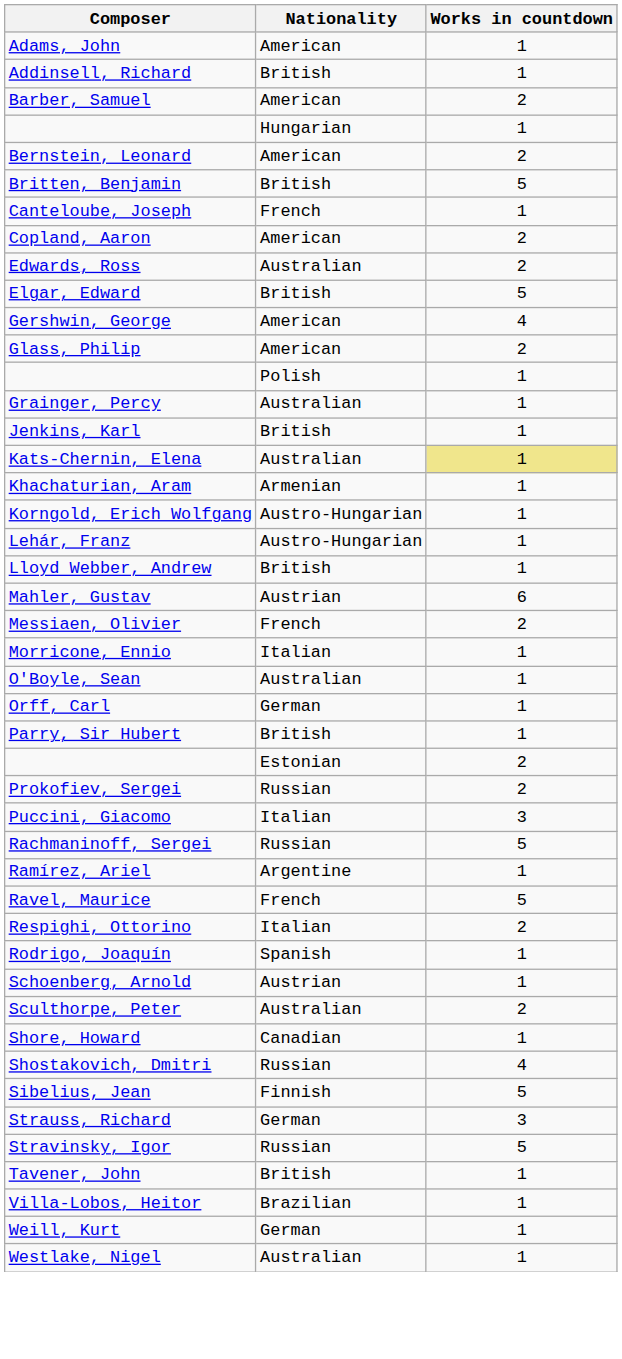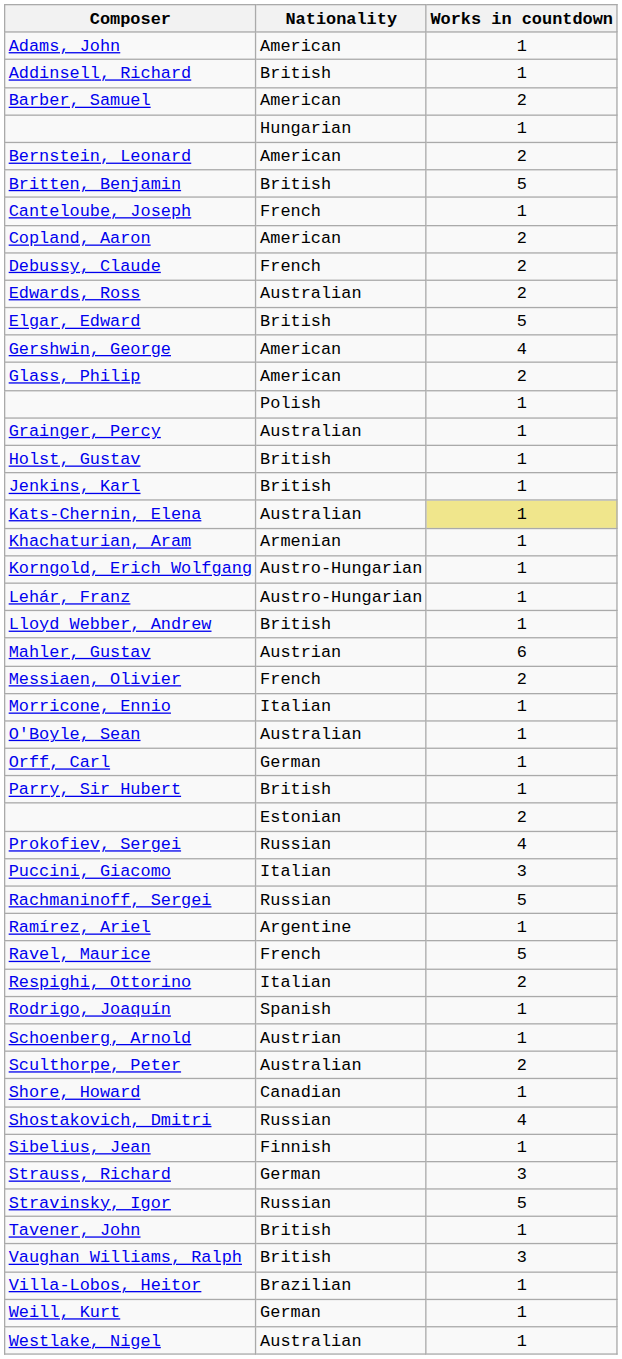 <table class="wikitable sortable">
 <tr>
 <th>Composer</th>
 <th>Nationality</th>
 <th>Works in countdown</th>
 </tr>
 <tr>
 <td><a href='#'>Adams, John</a></td>
 <td>American</td>
 <td align=center>1</td>
 </tr>
 <tr>
 <td><a href='#'>Addinsell, Richard</a></td>
 <td>British</td>
 <td align=center>1</td>
 </tr>
 <tr>
 <td><a href='#'>Barber, Samuel</a></td>
 <td>American</td>
 <td align=center>2</td>
 </tr>
 <tr>
 <td></td>
 <td>Hungarian</td>
 <td align=center>1</td>
 </tr>
 <tr>
 <td><a href='#'>Bernstein, Leonard</a></td>
 <td>American</td>
 <td align=center>2</td>
 </tr>
 <tr>
 <td><a href='#'>Britten, Benjamin</a></td>
 <td>British</td>
 <td align=center>5</td>
 </tr>
 <tr>
 <td><a href='#'>Canteloube, Joseph</a></td>
 <td>French</td>
 <td align=center>1</td>
 </tr>
 <tr>
 <td><a href='#'>Copland, Aaron</a></td>
 <td>American</td>
 <td align=center>2</td>
 </tr>
 <tr>
+<td><a href='#'>Debussy, Claude</a></td>
+<td>French</td>
+<td align=center>2</td>
+</tr>
+<tr>
 <td><a href='#'>Edwards, Ross</a></td>
 <td>Australian</td>
 <td align=center>2</td>
 </tr>
 <tr>
 <td><a href='#'>Elgar, Edward</a></td>
 <td>British</td>
 <td align=center>5</td>
 </tr>
 <tr>
 <td><a href='#'>Gershwin, George</a></td>
 <td>American</td>
 <td align=center>4</td>
 </tr>
 <tr>
 <td><a href='#'>Glass, Philip</a></td>
 <td>American</td>
 <td align=center>2</td>
 </tr>
 <tr>
 <td></td>
 <td>Polish</td>
 <td align=center>1</td>
 </tr>
 <tr>
 <td><a href='#'>Grainger, Percy</a></td>
 <td>Australian</td>
+<td align=center>1</td>
+</tr>
+<tr>
+<td><a href='#'>Holst, Gustav</a></td>
+<td>British</td>
 <td align=center>1</td>
 </tr>
 <tr>
 <td><a href='#'>Jenkins, Karl</a></td>
 <td>British</td>
 <td align=center>1</td>
 </tr>
 <tr>
 <td><a href='#'>Kats-Chernin, Elena</a></td>
 <td>Australian</td>
 <td align=center style="background: khaki;">1</td>
 </tr>
 <tr>
 <td><a href='#'>Khachaturian, Aram</a></td>
 <td>Armenian</td>
 <td align=center>1</td>
 </tr>
 <tr>
 <td><a href='#'>Korngold, Erich Wolfgang</a></td>
 <td>Austro-Hungarian</td>
 <td align=center>1</td>
 </tr>
 <tr>
 <td><a href='#'>Lehár, Franz</a></td>
 <td>Austro-Hungarian</td>
 <td align=center>1</td>
 </tr>
 <tr>
 <td><a href='#'>Lloyd Webber, Andrew</a></td>
 <td>British</td>
 <td align=center>1</td>
 </tr>
 <tr>
 <td><a href='#'>Mahler, Gustav</a></td>
 <td>Austrian</td>
 <td align=center>6</td>
 </tr>
 <tr>
 <td><a href='#'>Messiaen, Olivier</a></td>
 <td>French</td>
 <td align=center>2</td>
 </tr>
 <tr>
 <td><a href='#'>Morricone, Ennio</a></td>
 <td>Italian</td>
 <td align=center>1</td>
 </tr>
 <tr>
 <td><a href='#'>O'Boyle, Sean</a></td>
 <td>Australian</td>
 <td align=center>1</td>
 </tr>
 <tr>
 <td><a href='#'>Orff, Carl</a></td>
 <td>German</td>
 <td align=center>1</td>
 </tr>
 <tr>
 <td><a href='#'>Parry, Sir Hubert</a></td>
 <td>British</td>
 <td align=center>1</td>
 </tr>
 <tr>
 <td></td>
 <td>Estonian</td>
 <td align=center>2</td>
 </tr>
 <tr>
 <td><a href='#'>Prokofiev, Sergei</a></td>
 <td>Russian</td>
-<td align=center>2</td>
+<td align=center>4</td>
 </tr>
 <tr>
 <td><a href='#'>Puccini, Giacomo</a></td>
 <td>Italian</td>
 <td align=center>3</td>
 </tr>
 <tr>
 <td><a href='#'>Rachmaninoff, Sergei</a></td>
 <td>Russian</td>
 <td align=center>5</td>
 </tr>
 <tr>
 <td><a href='#'>Ramírez, Ariel</a></td>
 <td>Argentine</td>
 <td align=center>1</td>
 </tr>
 <tr>
 <td><a href='#'>Ravel, Maurice</a></td>
 <td>French</td>
 <td align=center>5</td>
 </tr>
 <tr>
 <td><a href='#'>Respighi, Ottorino</a></td>
 <td>Italian</td>
 <td align=center>2</td>
 </tr>
 <tr>
 <td><a href='#'>Rodrigo, Joaquín</a></td>
 <td>Spanish</td>
 <td align=center>1</td>
 </tr>
 <tr>
 <td><a href='#'>Schoenberg, Arnold</a></td>
 <td>Austrian</td>
 <td align=center>1</td>
 </tr>
 <tr>
 <td><a href='#'>Sculthorpe, Peter</a></td>
 <td>Australian</td>
 <td align=center>2</td>
 </tr>
 <tr>
 <td><a href='#'>Shore, Howard</a></td>
 <td>Canadian</td>
 <td align=center>1</td>
 </tr>
 <tr>
 <td><a href='#'>Shostakovich, Dmitri</a></td>
 <td>Russian</td>
 <td align=center>4</td>
 </tr>
 <tr>
 <td><a href='#'>Sibelius, Jean</a></td>
 <td>Finnish</td>
-<td align=center>5</td>
+<td align=center>1</td>
 </tr>
 <tr>
 <td><a href='#'>Strauss, Richard</a></td>
 <td>German</td>
 <td align=center>3</td>
 </tr>
 <tr>
 <td><a href='#'>Stravinsky, Igor</a></td>
 <td>Russian</td>
 <td align=center>5</td>
 </tr>
 <tr>
 <td><a href='#'>Tavener, John</a></td>
 <td>British</td>
 <td align=center>1</td>
 </tr>
 <tr>
+<td><a href='#'>Vaughan Williams, Ralph</a></td>
+<td>British</td>
+<td align=center>3</td>
+</tr>
+<tr>
 <td><a href='#'>Villa-Lobos, Heitor</a></td>
 <td>Brazilian</td>
 <td align=center>1</td>
 </tr>
 <tr>
 <td><a href='#'>Weill, Kurt</a></td>
 <td>German</td>
 <td align=center>1</td>
 </tr>
 <tr>
 <td><a href='#'>Westlake, Nigel</a></td>
 <td>Australian</td>
 <td align=center>1</td>
 </tr>
 </table>
